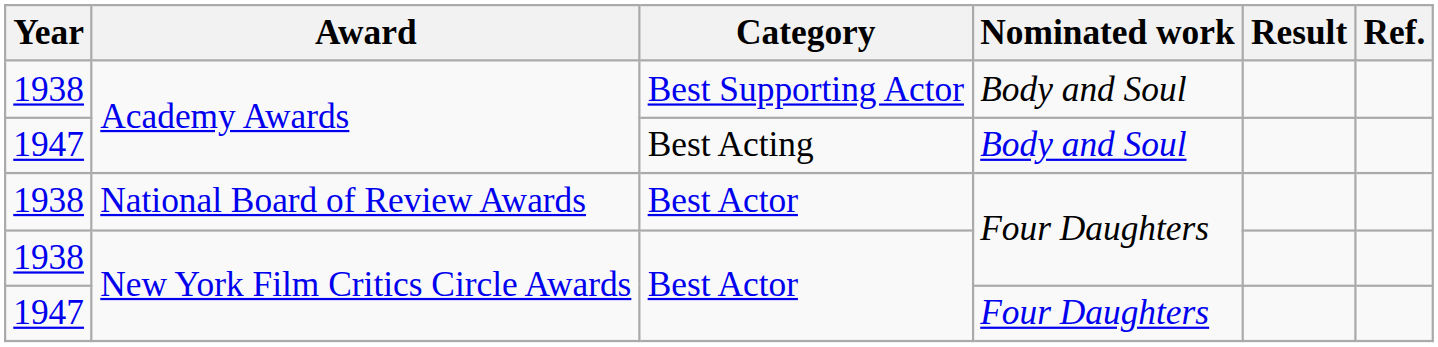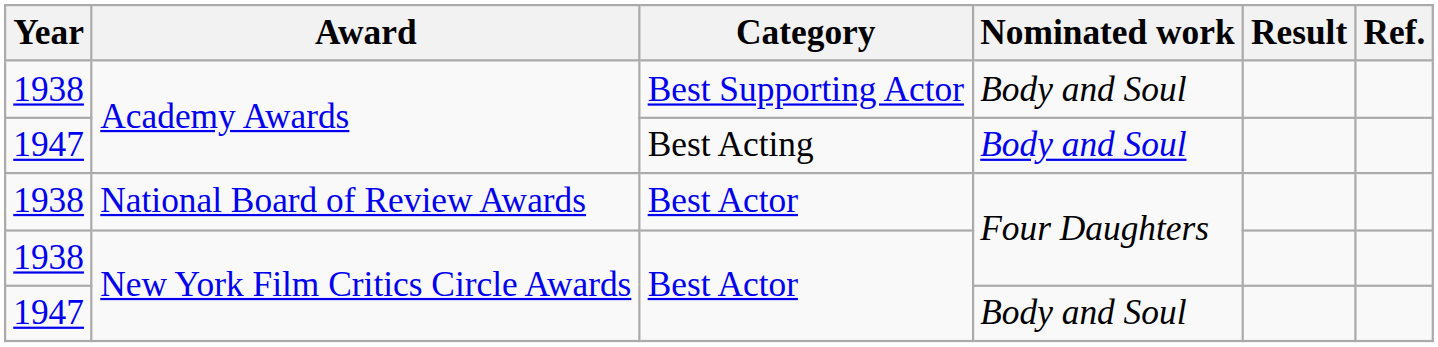 <table class="wikitable plainrowheaders">
 <tr>
 <th>Year</th>
 <th>Award</th>
 <th>Category</th>
 <th>Nominated work</th>
 <th>Result</th>
 <th>Ref.</th>
 </tr>
 <tr>
 <td><a href='#'>1938</a></td>
 <td rowspan="2"><a href='#'>Academy Awards</a></td>
 <td><a href='#'>Best Supporting Actor</a></td>
 <td><em>Body and Soul</em></td>
 <td></td>
 <td align="center"></td>
 </tr>
 <tr>
 <td><a href='#'>1947</a></td>
 <td>Best Acting</td>
 <td><em><a href='#'>Body and Soul</a></em></td>
 <td></td>
 <td align="center"></td>
 </tr>
 <tr>
 <td><a href='#'>1938</a></td>
 <td><a href='#'>National Board of Review Awards</a></td>
 <td><a href='#'>Best Actor</a></td>
 <td rowspan="2"><em>Four Daughters</em></td>
 <td></td>
 <td align="center"></td>
 </tr>
 <tr>
 <td><a href='#'>1938</a></td>
 <td rowspan="2"><a href='#'>New York Film Critics Circle Awards</a></td>
 <td rowspan="2"><a href='#'>Best Actor</a></td>
 <td></td>
 <td align="center"></td>
 </tr>
 <tr>
 <td><a href='#'>1947</a></td>
-<td><em><a href='#'>Four Daughters</a></em></td>
+<td><em>Body and Soul</em></td>
 <td></td>
 <td align="center"></td>
 </tr>
 </table>
